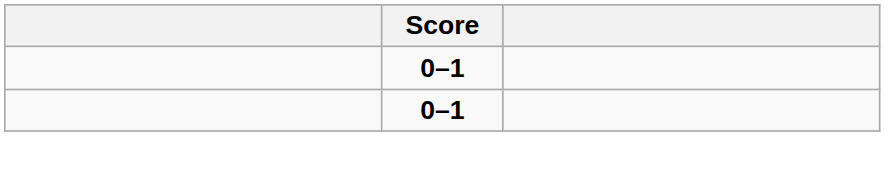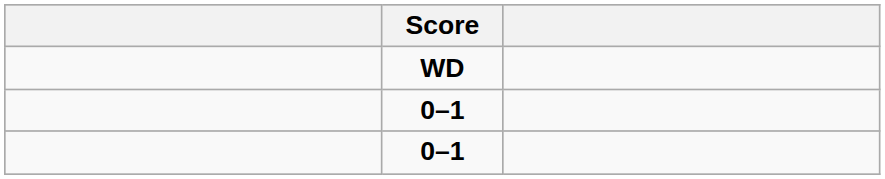 <table class="wikitable" style="text-align: center;">
 <tr>
 <th align="right" width="220"></th>
 <th width="65">Score</th>
 <th align="left" width="220"></th>
+</tr>
+<tr>
+<td align=right><strong></strong></td>
+<td align=center><strong>WD</strong></td>
+<td align=left></td>
 </tr>
 <tr>
 <td align=right></td>
 <td align=center><strong>0–1</strong></td>
 <td align=left><strong></strong></td>
 </tr>
 <tr>
 <td align=right></td>
 <td align=center><strong>0–1</strong></td>
 <td align=left><strong></strong></td>
 </tr>
 </table>
